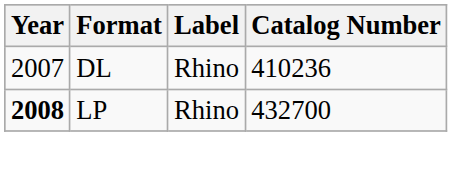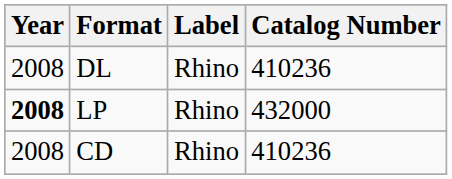 <table class="wikitable">
 <tr>
 <th>Year</th>
 <th>Format</th>
 <th>Label</th>
 <th>Catalog Number</th>
 </tr>
 <tr>
-<td>2007</td>
+<td>2008</td>
 <td>DL</td>
 <td>Rhino</td>
 <td>410236</td>
 </tr>
 <tr>
 <td><strong>2008</strong></td>
 <td>LP</td>
 <td>Rhino</td>
-<td>432700</td>
+<td>432000</td>
+</tr>
+<tr>
+<td>2008</td>
+<td>CD</td>
+<td>Rhino</td>
+<td>410236</td>
 </tr>
 </table>
